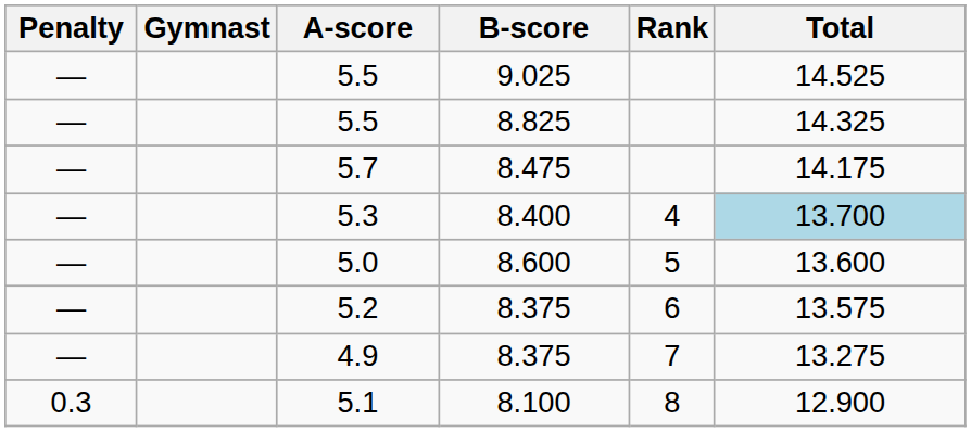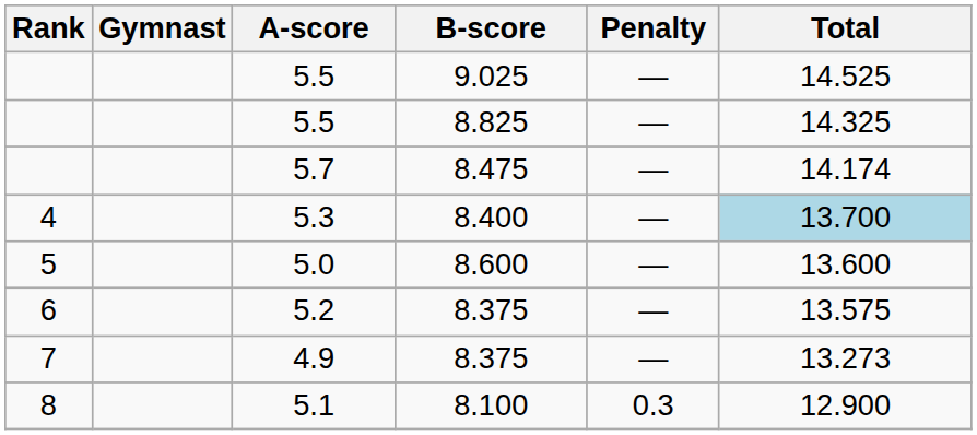 <table class="wikitable" style="text-align:center">
 <tr>
-<th style="width:4em">Penalty</th>
+<th>Rank</th>
 <th>Gymnast</th>
 <th style="width:5em">A-score</th>
 <th style="width:6em">B-score</th>
-<th>Rank</th>
+<th style="width:4em">Penalty</th>
 <th style="width:8em">Total</th>
 </tr>
 <tr>
-<td>—</td>
+<td></td>
 <td align=left></td>
 <td>5.5</td>
 <td>9.025</td>
-<td></td>
+<td>—</td>
 <td>14.525</td>
 </tr>
 <tr>
-<td>—</td>
+<td></td>
 <td align=left></td>
 <td>5.5</td>
 <td>8.825</td>
-<td></td>
+<td>—</td>
 <td>14.325</td>
 </tr>
 <tr>
-<td>—</td>
+<td></td>
 <td align=left></td>
 <td>5.7</td>
 <td>8.475</td>
-<td></td>
-<td>14.175</td>
+<td>—</td>
+<td>14.174</td>
 </tr>
 <tr>
-<td>—</td>
+<td>4</td>
 <td align=left></td>
 <td>5.3</td>
 <td>8.400</td>
-<td>4</td>
+<td>—</td>
 <td style="background: lightblue;">13.700</td>
 </tr>
 <tr>
-<td>—</td>
+<td>5</td>
 <td align=left></td>
 <td>5.0</td>
 <td>8.600</td>
-<td>5</td>
+<td>—</td>
 <td>13.600</td>
 </tr>
 <tr>
-<td>—</td>
+<td>6</td>
 <td align=left></td>
 <td>5.2</td>
 <td>8.375</td>
-<td>6</td>
+<td>—</td>
 <td>13.575</td>
 </tr>
 <tr>
-<td>—</td>
+<td>7</td>
 <td align=left></td>
 <td>4.9</td>
 <td>8.375</td>
-<td>7</td>
-<td>13.275</td>
+<td>—</td>
+<td>13.273</td>
 </tr>
 <tr>
-<td>0.3</td>
+<td>8</td>
 <td align=left></td>
 <td>5.1</td>
 <td>8.100</td>
-<td>8</td>
+<td>0.3</td>
 <td>12.900</td>
 </tr>
 </table>
